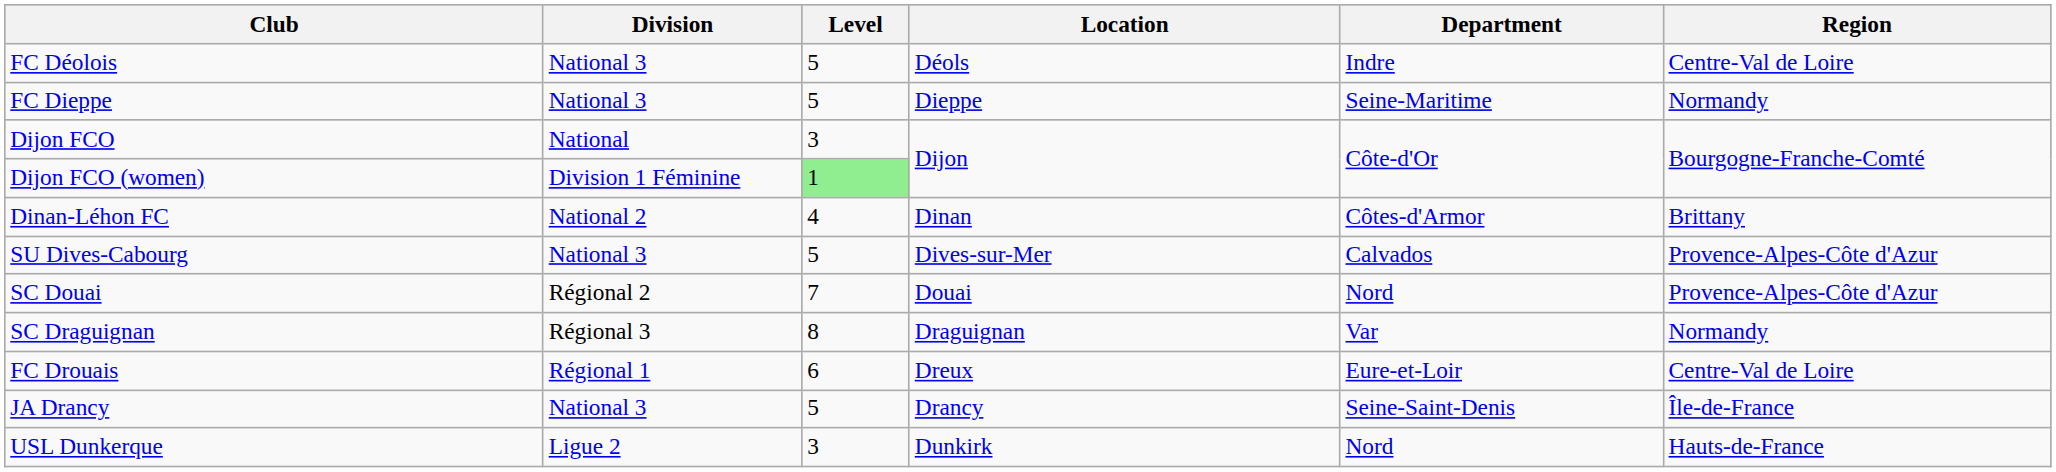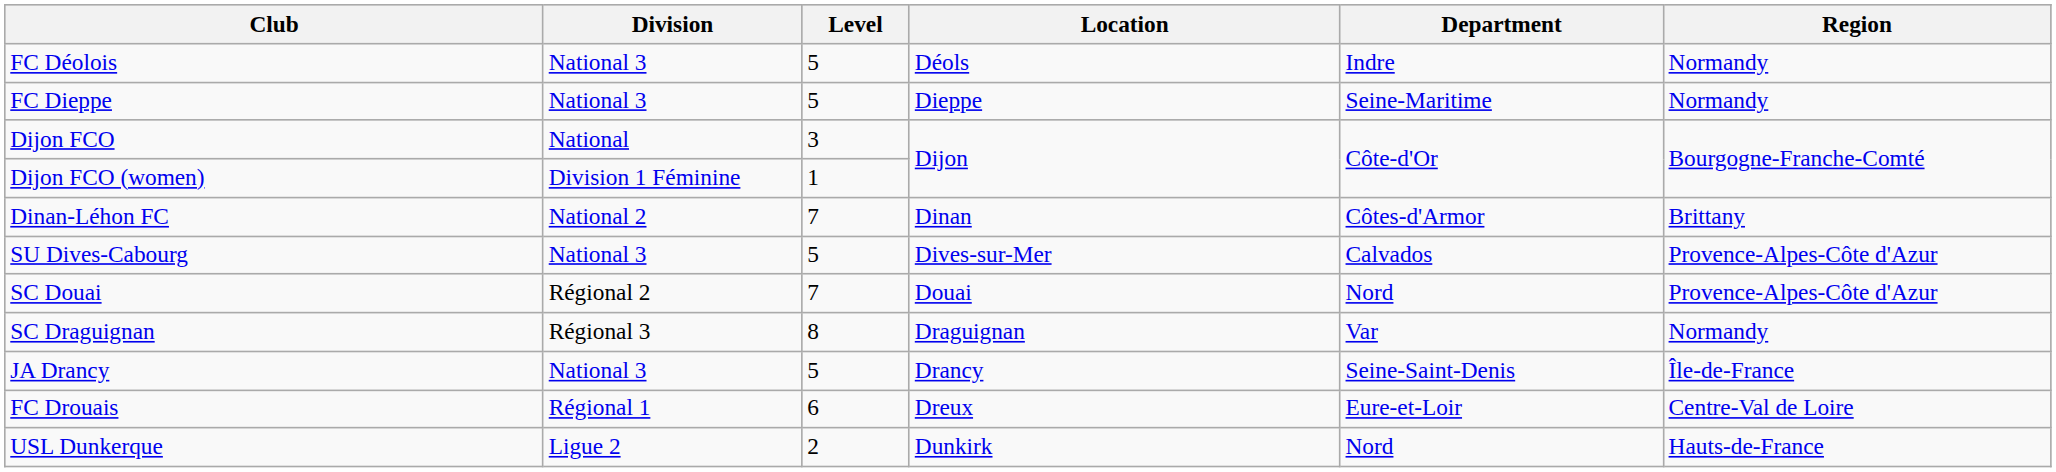 <table class="wikitable sortable" width=100% style="font-size:90%">
 <tr>
 <th width=25%>Club</th>
 <th width=12%>Division</th>
 <th width=5%>Level</th>
 <th width=20%>Location</th>
 <th width=15%>Department</th>
 <th width=18%>Region</th>
 </tr>
 <tr>
 <td><a href='#'>FC Déolois</a></td>
 <td><a href='#'>National 3</a></td>
 <td>5</td>
 <td><a href='#'>Déols</a></td>
 <td><a href='#'>Indre</a></td>
-<td><a href='#'>Centre-Val de Loire</a></td>
+<td><a href='#'>Normandy</a></td>
 </tr>
 <tr>
 <td><a href='#'>FC Dieppe</a></td>
 <td><a href='#'>National 3</a></td>
 <td>5</td>
 <td><a href='#'>Dieppe</a></td>
 <td><a href='#'>Seine-Maritime</a></td>
 <td><a href='#'>Normandy</a></td>
 </tr>
 <tr>
 <td><a href='#'>Dijon FCO</a></td>
 <td><a href='#'>National</a></td>
 <td>3</td>
 <td rowspan="2"><a href='#'>Dijon</a></td>
 <td rowspan="2"><a href='#'>Côte-d'Or</a></td>
 <td rowspan="2"><a href='#'>Bourgogne-Franche-Comté</a></td>
 </tr>
 <tr>
 <td><a href='#'>Dijon FCO (women)</a></td>
 <td><a href='#'>Division 1 Féminine</a></td>
-<td style="background: lightgreen;">1</td>
+<td>1</td>
 </tr>
 <tr>
 <td><a href='#'>Dinan-Léhon FC</a></td>
 <td><a href='#'>National 2</a></td>
-<td>4</td>
+<td>7</td>
 <td><a href='#'>Dinan</a></td>
 <td><a href='#'>Côtes-d'Armor</a></td>
 <td><a href='#'>Brittany</a></td>
 </tr>
 <tr>
 <td><a href='#'>SU Dives-Cabourg</a></td>
 <td><a href='#'>National 3</a></td>
 <td>5</td>
 <td><a href='#'>Dives-sur-Mer</a></td>
 <td><a href='#'>Calvados</a></td>
 <td><a href='#'>Provence-Alpes-Côte d'Azur</a></td>
 </tr>
 <tr>
 <td><a href='#'>SC Douai</a></td>
 <td>Régional 2</td>
 <td>7</td>
 <td><a href='#'>Douai</a></td>
 <td><a href='#'>Nord</a></td>
 <td><a href='#'>Provence-Alpes-Côte d'Azur</a></td>
 </tr>
 <tr>
 <td><a href='#'>SC Draguignan</a></td>
 <td>Régional 3</td>
 <td>8</td>
 <td><a href='#'>Draguignan</a></td>
 <td><a href='#'>Var</a></td>
 <td><a href='#'>Normandy</a></td>
 </tr>
 <tr>
+<td><a href='#'>JA Drancy</a></td>
+<td><a href='#'>National 3</a></td>
+<td>5</td>
+<td><a href='#'>Drancy</a></td>
+<td><a href='#'>Seine-Saint-Denis</a></td>
+<td><a href='#'>Île-de-France</a></td>
+</tr>
+<tr>
 <td><a href='#'>FC Drouais</a></td>
 <td><a href='#'>Régional 1</a></td>
 <td>6</td>
 <td><a href='#'>Dreux</a></td>
 <td><a href='#'>Eure-et-Loir</a></td>
 <td><a href='#'>Centre-Val de Loire</a></td>
 </tr>
 <tr>
-<td><a href='#'>JA Drancy</a></td>
-<td><a href='#'>National 3</a></td>
-<td>5</td>
-<td><a href='#'>Drancy</a></td>
-<td><a href='#'>Seine-Saint-Denis</a></td>
-<td><a href='#'>Île-de-France</a></td>
-</tr>
-<tr>
 <td><a href='#'>USL Dunkerque</a></td>
 <td><a href='#'>Ligue 2</a></td>
-<td>3</td>
+<td>2</td>
 <td><a href='#'>Dunkirk</a></td>
 <td><a href='#'>Nord</a></td>
 <td><a href='#'>Hauts-de-France</a></td>
 </tr>
 </table>
